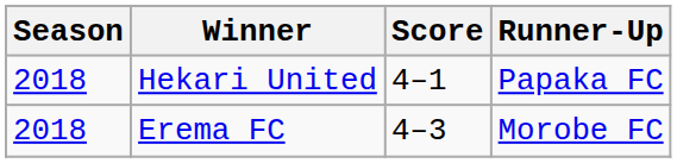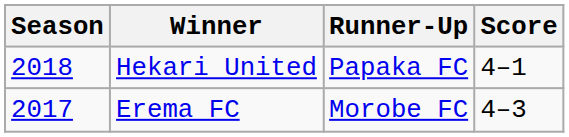 <table class="wikitable">
 <tr>
 <th>Season</th>
 <th>Winner</th>
+<th>Runner-Up</th>
 <th>Score</th>
-<th>Runner-Up</th>
 </tr>
 <tr>
 <td><a href='#'>2018</a></td>
 <td><a href='#'>Hekari United</a></td>
+<td><a href='#'>Papaka FC</a></td>
 <td>4–1</td>
-<td><a href='#'>Papaka FC</a></td>
 </tr>
 <tr>
-<td><a href='#'>2018</a></td>
+<td><a href='#'>2017</a></td>
 <td><a href='#'>Erema FC</a></td>
+<td><a href='#'>Morobe FC</a></td>
 <td>4–3</td>
-<td><a href='#'>Morobe FC</a></td>
 </tr>
 </table>
